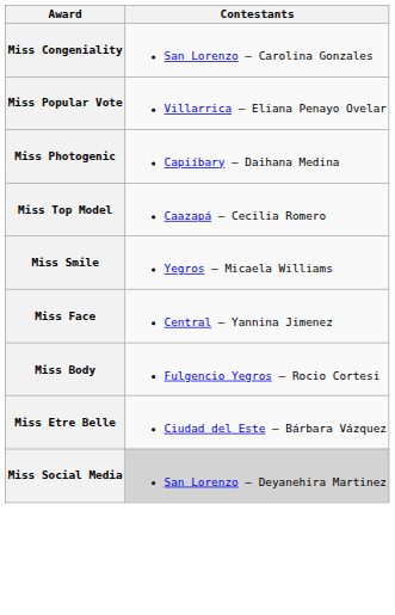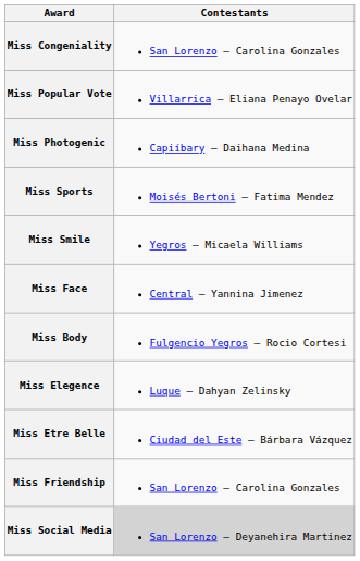 <table class="wikitable" style="font-size: 95%;">
 <tr>
 <th>Award</th>
 <th>Contestants</th>
 </tr>
 <tr>
 <th>Miss Congeniality</th>
 <td><br><ul><li><a href='#'>San Lorenzo</a> – Carolina Gonzales</li></ul></td>
 </tr>
 <tr>
 <th>Miss Popular Vote</th>
 <td><br><ul><li><a href='#'>Villarrica</a> – Eliana Penayo Ovelar</li></ul></td>
 </tr>
 <tr>
 <th>Miss Photogenic</th>
 <td><br><ul><li><a href='#'>Capiíbary</a> – Daihana Medina</li></ul></td>
 </tr>
 <tr>
-<th>Miss Top Model</th>
-<td><br><ul><li><a href='#'>Caazapá</a> – Cecilia Romero</li></ul></td>
+<th>Miss Sports</th>
+<td><br><ul><li><a href='#'>Moisés Bertoni</a> – Fatima Mendez</li></ul></td>
 </tr>
 <tr>
 <th>Miss Smile</th>
 <td><br><ul><li><a href='#'>Yegros</a> – Micaela Williams</li></ul></td>
 </tr>
 <tr>
 <th>Miss Face</th>
 <td><br><ul><li><a href='#'>Central</a> – Yannina Jimenez</li></ul></td>
 </tr>
 <tr>
 <th>Miss Body</th>
 <td><br><ul><li><a href='#'>Fulgencio Yegros</a> – Rocio Cortesi</li></ul></td>
 </tr>
 <tr>
+<th>Miss Elegence</th>
+<td><br><ul><li><a href='#'>Luque</a> – Dahyan Zelinsky</li></ul></td>
+</tr>
+<tr>
 <th>Miss Etre Belle</th>
 <td><br><ul><li><a href='#'>Ciudad del Este</a> – Bárbara Vázquez</li></ul></td>
+</tr>
+<tr>
+<th>Miss Friendship</th>
+<td><br><ul><li><a href='#'>San Lorenzo</a> – Carolina Gonzales</li></ul></td>
 </tr>
 <tr>
 <th>Miss Social Media</th>
 <td style="background: lightgrey;"><br><ul><li><a href='#'>San Lorenzo</a> – Deyanehira Martinez</li></ul></td>
 </tr>
 </table>
